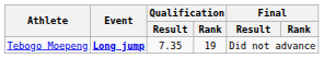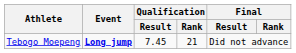 <table class="wikitable" style="font-size:90%; text-align:center">
 <tr>
 <th rowspan="2">Athlete</th>
 <th rowspan="2">Event</th>
 <th colspan="2">Qualification</th>
 <th colspan="2">Final</th>
 </tr>
 <tr>
 <th>Result</th>
 <th>Rank</th>
 <th>Result</th>
 <th>Rank</th>
 </tr>
 <tr>
 <td align="left"><a href='#'>Tebogo Moepeng</a></td>
 <td align="left"><strong><a href='#'>Long jump</a></strong></td>
-<td>7.35</td>
-<td>19</td>
+<td>7.45</td>
+<td>21</td>
 <td colspan=2>Did not advance</td>
 </tr>
 </table>
